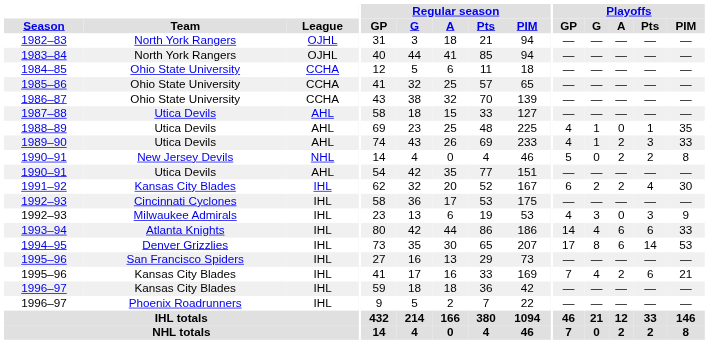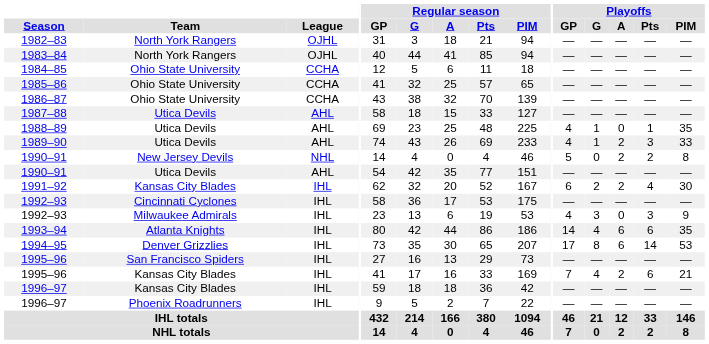 <table border="0" cellpadding="1" cellspacing="0" style="text-align:center; width:60em">
 <tr bgcolor="#e0e0e0">
 <th colspan="3" bgcolor="#ffffff"></th>
 <th rowspan="100" bgcolor="#ffffff"></th>
 <th colspan="5"><a href='#'>Regular season</a></th>
 <th rowspan="100" bgcolor="#ffffff"></th>
 <th colspan="5"><a href='#'>Playoffs</a></th>
 </tr>
 <tr bgcolor="#e0e0e0">
 <th><a href='#'>Season</a></th>
 <th>Team</th>
 <th>League</th>
 <th>GP</th>
 <th><a href='#'>G</a></th>
 <th><a href='#'>A</a></th>
 <th><a href='#'>Pts</a></th>
 <th><a href='#'>PIM</a></th>
 <th>GP</th>
 <th>G</th>
 <th>A</th>
 <th>Pts</th>
 <th>PIM</th>
 </tr>
 <tr>
 <td><a href='#'>1982–83</a></td>
 <td><a href='#'>North York Rangers</a></td>
 <td><a href='#'>OJHL</a></td>
 <td>31</td>
 <td>3</td>
 <td>18</td>
 <td>21</td>
 <td>94</td>
 <td>—</td>
 <td>—</td>
 <td>—</td>
 <td>—</td>
 <td>—</td>
 </tr>
 <tr bgcolor="#f0f0f0">
 <td><a href='#'>1983–84</a></td>
 <td>North York Rangers</td>
 <td>OJHL</td>
 <td>40</td>
 <td>44</td>
 <td>41</td>
 <td>85</td>
 <td>94</td>
 <td>—</td>
 <td>—</td>
 <td>—</td>
 <td>—</td>
 <td>—</td>
 </tr>
 <tr>
 <td><a href='#'>1984–85</a></td>
 <td><a href='#'>Ohio State University</a></td>
 <td><a href='#'>CCHA</a></td>
 <td>12</td>
 <td>5</td>
 <td>6</td>
 <td>11</td>
 <td>18</td>
 <td>—</td>
 <td>—</td>
 <td>—</td>
 <td>—</td>
 <td>—</td>
 </tr>
 <tr bgcolor="#f0f0f0">
 <td><a href='#'>1985–86</a></td>
 <td>Ohio State University</td>
 <td>CCHA</td>
 <td>41</td>
 <td>32</td>
 <td>25</td>
 <td>57</td>
 <td>65</td>
 <td>—</td>
 <td>—</td>
 <td>—</td>
 <td>—</td>
 <td>—</td>
 </tr>
 <tr>
 <td><a href='#'>1986–87</a></td>
 <td>Ohio State University</td>
 <td>CCHA</td>
 <td>43</td>
 <td>38</td>
 <td>32</td>
 <td>70</td>
 <td>139</td>
 <td>—</td>
 <td>—</td>
 <td>—</td>
 <td>—</td>
 <td>—</td>
 </tr>
 <tr bgcolor="#f0f0f0">
 <td><a href='#'>1987–88</a></td>
 <td><a href='#'>Utica Devils</a></td>
 <td><a href='#'>AHL</a></td>
 <td>58</td>
 <td>18</td>
 <td>15</td>
 <td>33</td>
 <td>127</td>
 <td>—</td>
 <td>—</td>
 <td>—</td>
 <td>—</td>
 <td>—</td>
 </tr>
 <tr>
 <td><a href='#'>1988–89</a></td>
 <td>Utica Devils</td>
 <td>AHL</td>
 <td>69</td>
 <td>23</td>
 <td>25</td>
 <td>48</td>
 <td>225</td>
 <td>4</td>
 <td>1</td>
 <td>0</td>
 <td>1</td>
 <td>35</td>
 </tr>
 <tr bgcolor="#f0f0f0">
 <td><a href='#'>1989–90</a></td>
 <td>Utica Devils</td>
 <td>AHL</td>
 <td>74</td>
 <td>43</td>
 <td>26</td>
 <td>69</td>
 <td>233</td>
 <td>4</td>
 <td>1</td>
 <td>2</td>
 <td>3</td>
 <td>33</td>
 </tr>
 <tr>
 <td><a href='#'>1990–91</a></td>
 <td><a href='#'>New Jersey Devils</a></td>
 <td><a href='#'>NHL</a></td>
 <td>14</td>
 <td>4</td>
 <td>0</td>
 <td>4</td>
 <td>46</td>
 <td>5</td>
 <td>0</td>
 <td>2</td>
 <td>2</td>
 <td>8</td>
 </tr>
 <tr bgcolor="#f0f0f0">
 <td><a href='#'>1990–91</a></td>
 <td>Utica Devils</td>
 <td>AHL</td>
 <td>54</td>
 <td>42</td>
 <td>35</td>
 <td>77</td>
 <td>151</td>
 <td>—</td>
 <td>—</td>
 <td>—</td>
 <td>—</td>
 <td>—</td>
 </tr>
 <tr>
 <td><a href='#'>1991–92</a></td>
 <td><a href='#'>Kansas City Blades</a></td>
 <td><a href='#'>IHL</a></td>
 <td>62</td>
 <td>32</td>
 <td>20</td>
 <td>52</td>
 <td>167</td>
 <td>6</td>
 <td>2</td>
 <td>2</td>
 <td>4</td>
 <td>30</td>
 </tr>
 <tr bgcolor="#f0f0f0">
 <td><a href='#'>1992–93</a></td>
 <td><a href='#'>Cincinnati Cyclones</a></td>
 <td>IHL</td>
 <td>58</td>
 <td>36</td>
 <td>17</td>
 <td>53</td>
 <td>175</td>
 <td>—</td>
 <td>—</td>
 <td>—</td>
 <td>—</td>
 <td>—</td>
 </tr>
 <tr>
 <td>1992–93</td>
 <td><a href='#'>Milwaukee Admirals</a></td>
 <td>IHL</td>
 <td>23</td>
 <td>13</td>
 <td>6</td>
 <td>19</td>
 <td>53</td>
 <td>4</td>
 <td>3</td>
 <td>0</td>
 <td>3</td>
 <td>9</td>
 </tr>
 <tr bgcolor="#f0f0f0">
 <td><a href='#'>1993–94</a></td>
 <td><a href='#'>Atlanta Knights</a></td>
 <td>IHL</td>
 <td>80</td>
 <td>42</td>
 <td>44</td>
 <td>86</td>
 <td>186</td>
 <td>14</td>
 <td>4</td>
 <td>6</td>
 <td>6</td>
-<td>33</td>
+<td>35</td>
 </tr>
 <tr>
 <td><a href='#'>1994–95</a></td>
 <td><a href='#'>Denver Grizzlies</a></td>
 <td>IHL</td>
 <td>73</td>
 <td>35</td>
 <td>30</td>
 <td>65</td>
 <td>207</td>
 <td>17</td>
 <td>8</td>
 <td>6</td>
 <td>14</td>
 <td>53</td>
 </tr>
 <tr bgcolor="#f0f0f0">
 <td><a href='#'>1995–96</a></td>
 <td><a href='#'>San Francisco Spiders</a></td>
 <td>IHL</td>
 <td>27</td>
 <td>16</td>
 <td>13</td>
 <td>29</td>
 <td>73</td>
 <td>—</td>
 <td>—</td>
 <td>—</td>
 <td>—</td>
 <td>—</td>
 </tr>
 <tr>
 <td>1995–96</td>
 <td>Kansas City Blades</td>
 <td>IHL</td>
 <td>41</td>
 <td>17</td>
 <td>16</td>
 <td>33</td>
 <td>169</td>
 <td>7</td>
 <td>4</td>
 <td>2</td>
 <td>6</td>
 <td>21</td>
 </tr>
 <tr bgcolor="#f0f0f0">
 <td><a href='#'>1996–97</a></td>
 <td>Kansas City Blades</td>
 <td>IHL</td>
 <td>59</td>
 <td>18</td>
 <td>18</td>
 <td>36</td>
 <td>42</td>
 <td>—</td>
 <td>—</td>
 <td>—</td>
 <td>—</td>
 <td>—</td>
 </tr>
 <tr>
 <td>1996–97</td>
 <td><a href='#'>Phoenix Roadrunners</a></td>
 <td>IHL</td>
 <td>9</td>
 <td>5</td>
 <td>2</td>
 <td>7</td>
 <td>22</td>
 <td>—</td>
 <td>—</td>
 <td>—</td>
 <td>—</td>
 <td>—</td>
 </tr>
 <tr bgcolor="#e0e0e0">
 <th colspan="3">IHL totals</th>
 <th>432</th>
 <th>214</th>
 <th>166</th>
 <th>380</th>
 <th>1094</th>
 <th>46</th>
 <th>21</th>
 <th>12</th>
 <th>33</th>
 <th>146</th>
 </tr>
 <tr bgcolor="#e0e0e0">
 <th colspan="3">NHL totals</th>
 <th>14</th>
 <th>4</th>
 <th>0</th>
 <th>4</th>
 <th>46</th>
 <th>7</th>
 <th>0</th>
 <th>2</th>
 <th>2</th>
 <th>8</th>
 </tr>
 </table>
